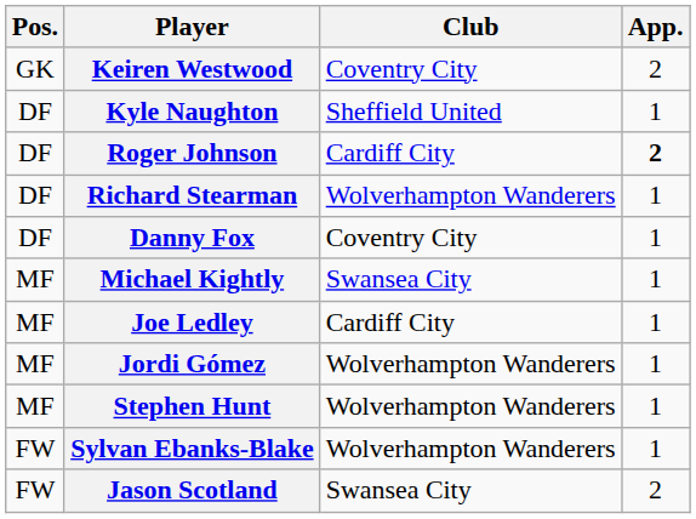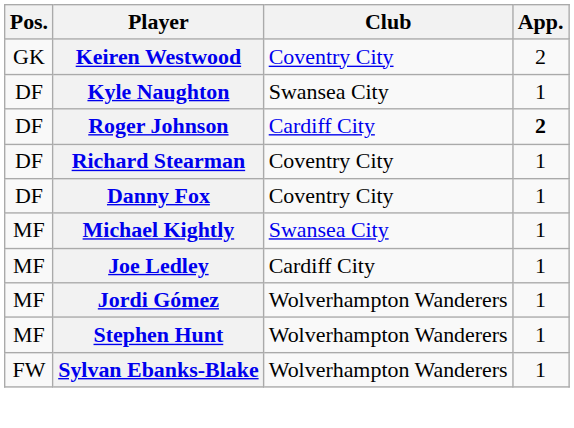 <table class="wikitable plainrowheaders" style="text-align: left">
 <tr>
 <th scope=col>Pos.</th>
 <th scope=col>Player</th>
 <th scope=col>Club</th>
 <th scope=col>App.</th>
 </tr>
 <tr>
 <td style=text-align:center>GK</td>
 <th scope=row><a href='#'>Keiren Westwood</a></th>
 <td><a href='#'>Coventry City</a></td>
 <td style=text-align:center>2</td>
 </tr>
 <tr>
 <td style=text-align:center>DF</td>
 <th scope=row><a href='#'>Kyle Naughton</a></th>
-<td><a href='#'>Sheffield United</a></td>
+<td>Swansea City</td>
 <td style=text-align:center>1</td>
 </tr>
 <tr>
 <td style=text-align:center>DF</td>
 <th scope=row><a href='#'>Roger Johnson</a></th>
 <td><a href='#'>Cardiff City</a></td>
 <td style=text-align:center><strong>2</strong></td>
 </tr>
 <tr>
 <td style=text-align:center>DF</td>
 <th scope=row><a href='#'>Richard Stearman</a></th>
-<td><a href='#'>Wolverhampton Wanderers</a></td>
+<td>Coventry City</td>
 <td style=text-align:center>1</td>
 </tr>
 <tr>
 <td style=text-align:center>DF</td>
 <th scope=row><a href='#'>Danny Fox</a></th>
 <td>Coventry City</td>
 <td style=text-align:center>1</td>
 </tr>
 <tr>
 <td style=text-align:center>MF</td>
 <th scope=row><a href='#'>Michael Kightly</a></th>
 <td><a href='#'>Swansea City</a></td>
 <td style=text-align:center>1</td>
 </tr>
 <tr>
 <td style=text-align:center>MF</td>
 <th scope=row><a href='#'>Joe Ledley</a></th>
 <td>Cardiff City</td>
 <td style=text-align:center>1</td>
 </tr>
 <tr>
 <td style=text-align:center>MF</td>
 <th scope=row><a href='#'>Jordi Gómez</a></th>
 <td>Wolverhampton Wanderers</td>
 <td style=text-align:center>1</td>
 </tr>
 <tr>
 <td style=text-align:center>MF</td>
 <th scope=row><a href='#'>Stephen Hunt</a></th>
 <td>Wolverhampton Wanderers</td>
 <td style=text-align:center>1</td>
 </tr>
 <tr>
 <td style=text-align:center>FW</td>
 <th scope=row><a href='#'>Sylvan Ebanks-Blake</a></th>
 <td>Wolverhampton Wanderers</td>
 <td style=text-align:center>1</td>
 </tr>
-<tr>
-<td style=text-align:center>FW</td>
-<th scope=row><a href='#'>Jason Scotland</a></th>
-<td>Swansea City</td>
-<td style=text-align:center>2</td>
-</tr>
 </table>
